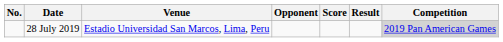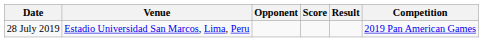 <table class="wikitable">
 <tr>
-<th>No.</th>
 <th>Date</th>
 <th>Venue</th>
 <th>Opponent</th>
 <th>Score</th>
 <th>Result</th>
 <th>Competition</th>
 </tr>
 <tr>
-<td></td>
 <td>28 July 2019</td>
 <td><a href='#'>Estadio Universidad San Marcos</a>, <a href='#'>Lima</a>, <a href='#'>Peru</a></td>
 <td></td>
 <td></td>
 <td></td>
-<td style="background: lightgrey;"><a href='#'>2019 Pan American Games</a></td>
+<td><a href='#'>2019 Pan American Games</a></td>
 </tr>
 </table>
